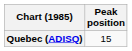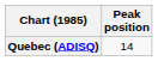 <table class="wikitable plainrowheaders" style="text-align:center">
 <tr>
 <th scope="col">Chart (1985)</th>
 <th scope="col">Peak<br>position</th>
 </tr>
 <tr>
 <th scope="row">Quebec (<a href='#'>ADISQ</a>)</th>
-<td>15</td>
+<td>14</td>
 </tr>
 </table>
